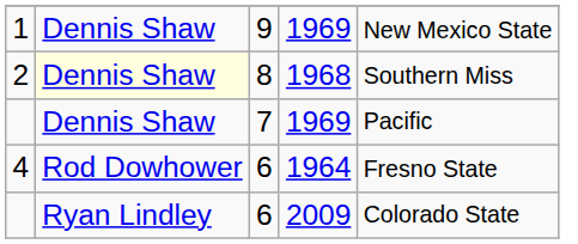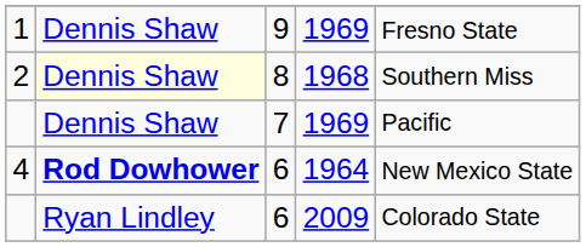 <table class="wikitable">
 <tr>
 </tr>
 <tr>
 <td>1</td>
 <td><a href='#'>Dennis Shaw</a></td>
 <td>9</td>
 <td><a href='#'>1969</a></td>
-<td style="font-size:80%;">New Mexico State</td>
+<td style="font-size:80%;">Fresno State</td>
 </tr>
 <tr>
 <td>2</td>
 <td style="background: lightyellow;"><a href='#'>Dennis Shaw</a></td>
 <td>8</td>
 <td><a href='#'>1968</a></td>
 <td style="font-size:80%;">Southern Miss</td>
 </tr>
 <tr>
 <td></td>
 <td><a href='#'>Dennis Shaw</a></td>
 <td>7</td>
 <td><a href='#'>1969</a></td>
 <td style="font-size:80%;">Pacific</td>
 </tr>
 <tr>
 <td>4</td>
-<td><a href='#'>Rod Dowhower</a></td>
+<td><strong><a href='#'>Rod Dowhower</a></strong></td>
 <td>6</td>
 <td><a href='#'>1964</a></td>
-<td style="font-size:80%;">Fresno State</td>
+<td style="font-size:80%;">New Mexico State</td>
 </tr>
 <tr>
 <td></td>
 <td><a href='#'>Ryan Lindley</a></td>
 <td>6</td>
 <td><a href='#'>2009</a></td>
 <td style="font-size:80%;">Colorado State</td>
 </tr>
 </table>
